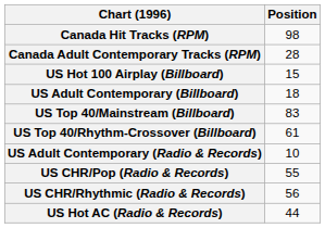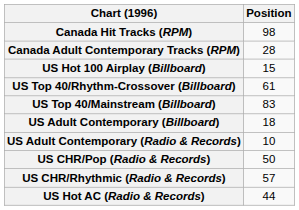 <table class="wikitable sortable plainrowheaders" style="text-align:center;">
 <tr>
 <th>Chart (1996)</th>
 <th>Position</th>
 </tr>
 <tr>
 <th scope="row">Canada Hit Tracks (<em>RPM</em>)</th>
 <td>98</td>
 </tr>
 <tr>
 <th scope="row">Canada Adult Contemporary Tracks (<em>RPM</em>)</th>
 <td>28</td>
 </tr>
 <tr>
 <th scope="row">US Hot 100 Airplay (<em>Billboard</em>)</th>
 <td>15</td>
 </tr>
 <tr>
-<th scope="row">US Adult Contemporary (<em>Billboard</em>)</th>
-<td>18</td>
+<th scope="row">US Top 40/Rhythm-Crossover (<em>Billboard</em>)</th>
+<td>61</td>
 </tr>
 <tr>
 <th scope="row">US Top 40/Mainstream (<em>Billboard</em>)</th>
 <td>83</td>
 </tr>
 <tr>
-<th scope="row">US Top 40/Rhythm-Crossover (<em>Billboard</em>)</th>
-<td>61</td>
+<th scope="row">US Adult Contemporary (<em>Billboard</em>)</th>
+<td>18</td>
 </tr>
 <tr>
 <th scope="row">US Adult Contemporary (<em>Radio & Records</em>)</th>
 <td>10</td>
 </tr>
 <tr>
 <th scope="row">US CHR/Pop (<em>Radio & Records</em>)</th>
-<td>55</td>
+<td>50</td>
 </tr>
 <tr>
 <th scope="row">US CHR/Rhythmic (<em>Radio & Records</em>)</th>
-<td>56</td>
+<td>57</td>
 </tr>
 <tr>
 <th scope="row">US Hot AC (<em>Radio & Records</em>)</th>
 <td>44</td>
 </tr>
 </table>
